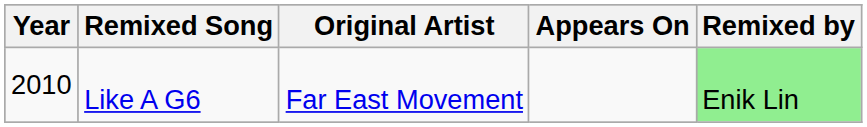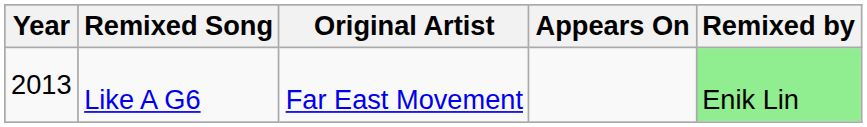 <table class="wikitable">
 <tr>
 <th>Year</th>
 <th>Remixed Song</th>
 <th>Original Artist</th>
 <th>Appears On</th>
 <th>Remixed by</th>
 </tr>
 <tr>
-<td>2010</td>
+<td>2013</td>
 <td><br><a href='#'>Like A G6</a></td>
 <td><br><a href='#'>Far East Movement</a></td>
 <td><br></td>
 <td style="background: lightgreen;"><br>Enik Lin</td>
 </tr>
 </table>
